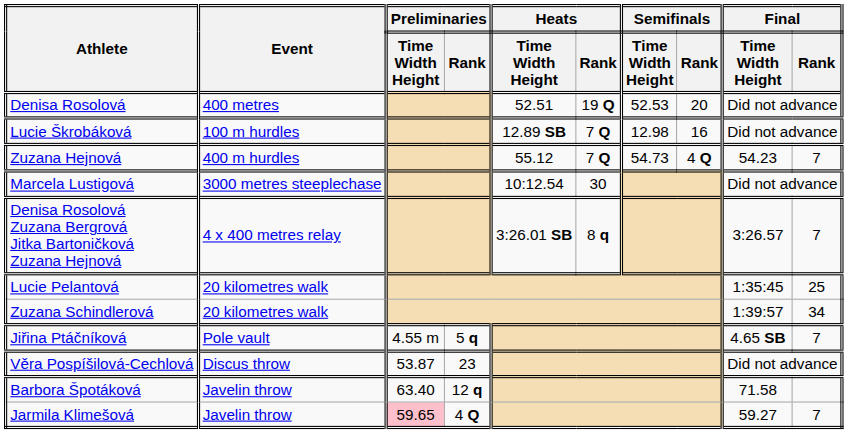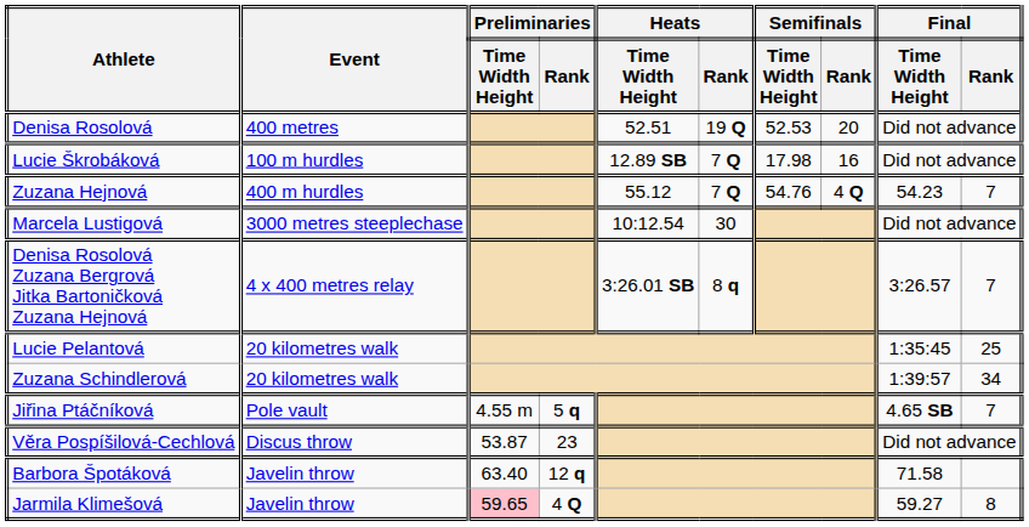 <table class=wikitable style="font-size:90%; border: double;">
 <tr>
 <th rowspan="2" style="border-right:double">Athlete</th>
 <th rowspan="2" style="border-right:double">Event</th>
 <th colspan="2" style="border-right:double; border-bottom:double;">Preliminaries</th>
 <th colspan="2" style="border-right:double; border-bottom:double;">Heats</th>
 <th colspan="2" style="border-right:double; border-bottom:double;">Semifinals</th>
 <th colspan="2" style="border-right:double; border-bottom:double;">Final</th>
 </tr>
 <tr>
 <th>Time<br>Width<br>Height</th>
 <th style="border-right:double">Rank</th>
 <th>Time<br>Width<br>Height</th>
 <th style="border-right:double">Rank</th>
 <th>Time<br>Width<br>Height</th>
 <th style="border-right:double">Rank</th>
 <th>Time<br>Width<br>Height</th>
 <th style="border-right:double">Rank</th>
 </tr>
 <tr style="border-top: double;">
 <td style="border-right:double"><a href='#'>Denisa Rosolová</a></td>
 <td style="border-right:double"><a href='#'>400 metres</a></td>
 <td style="border-right:double" colspan= 2 bgcolor="wheat"></td>
 <td align=center>52.51</td>
 <td align=center style="border-right:double">19 <strong>Q</strong></td>
 <td align=center>52.53</td>
 <td align=center style="border-right:double">20</td>
 <td colspan="2" align=center>Did not advance</td>
 </tr>
 <tr style="border-top: double;">
 <td style="border-right:double"><a href='#'>Lucie Škrobáková</a></td>
 <td style="border-right:double"><a href='#'>100 m hurdles</a></td>
 <td style="border-right:double" colspan= 2 bgcolor="wheat"></td>
 <td align=center>12.89 <strong>SB</strong></td>
 <td align=center style="border-right:double">7 <strong>Q</strong></td>
-<td align=center>12.98</td>
+<td align=center>17.98</td>
 <td align=center style="border-right:double">16</td>
 <td colspan="2" align=center>Did not advance</td>
 </tr>
 <tr style="border-top: double;">
 <td style="border-right:double"><a href='#'>Zuzana Hejnová</a></td>
 <td style="border-right:double"><a href='#'>400 m hurdles</a></td>
 <td style="border-right:double" colspan= 2 bgcolor="wheat"></td>
 <td align=center>55.12</td>
 <td align=center style="border-right:double">7 <strong>Q</strong></td>
-<td align=center>54.73</td>
+<td align=center>54.76</td>
 <td align=center style="border-right:double">4 <strong>Q</strong></td>
 <td align=center>54.23</td>
 <td align=center>7</td>
 </tr>
 <tr style="border-top: double;">
 <td style="border-right:double"><a href='#'>Marcela Lustigová</a></td>
 <td style="border-right:double"><a href='#'>3000 metres steeplechase</a></td>
 <td style="border-right:double" colspan= 2 bgcolor="wheat"></td>
 <td align=center>10:12.54</td>
 <td align=center style="border-right:double">30</td>
 <td style="border-right:double" colspan= 2 bgcolor="wheat"></td>
 <td align=center colspan= 2>Did not advance</td>
 </tr>
 <tr style="border-top: double;">
 <td style="border-right:double"><a href='#'>Denisa Rosolová</a><br><a href='#'>Zuzana Bergrová</a><br><a href='#'>Jitka Bartoničková</a><br><a href='#'>Zuzana Hejnová</a><br></td>
 <td style="border-right:double"><a href='#'>4 x 400 metres relay</a></td>
 <td style="border-right:double" colspan= 2 bgcolor="wheat"></td>
 <td align=center>3:26.01 <strong>SB</strong></td>
 <td align=center style="border-right:double">8 <strong>q</strong></td>
 <td style="border-right:double" colspan= 2 bgcolor="wheat"></td>
 <td align=center>3:26.57</td>
 <td align=center>7</td>
 </tr>
 <tr style="border-top: double;">
 <td style="border-right:double"><a href='#'>Lucie Pelantová</a></td>
 <td style="border-right:double"><a href='#'>20 kilometres walk</a></td>
 <td style="border-right:double" colspan= 6 bgcolor="wheat"></td>
 <td align=center>1:35:45</td>
 <td align=center>25</td>
 </tr>
 <tr>
 <td style="border-right:double"><a href='#'>Zuzana Schindlerová</a></td>
 <td style="border-right:double"><a href='#'>20 kilometres walk</a></td>
 <td style="border-right:double" colspan= 6 bgcolor="wheat"></td>
 <td align=center>1:39:57</td>
 <td align=center>34</td>
 </tr>
 <tr style="border-top: double;">
 <td style="border-right:double"><a href='#'>Jiřina Ptáčníková</a></td>
 <td style="border-right:double"><a href='#'>Pole vault</a></td>
 <td align=center>4.55 m</td>
 <td align=center style="border-right:double">5 <strong>q</strong></td>
 <td style="border-right:double" colspan= 4 bgcolor="wheat"></td>
 <td align=center>4.65 <strong>SB</strong></td>
 <td align=center>7</td>
 </tr>
 <tr style="border-top: double;">
 <td style="border-right:double"><a href='#'>Věra Pospíšilová-Cechlová</a></td>
 <td style="border-right:double"><a href='#'>Discus throw</a></td>
 <td align=center>53.87</td>
 <td align=center style="border-right:double">23</td>
 <td style="border-right:double" colspan= 4 bgcolor="wheat"></td>
 <td align=center colspan= 2>Did not advance</td>
 </tr>
 <tr style="border-top: double;">
 <td style="border-right:double"><a href='#'>Barbora Špotáková</a></td>
 <td style="border-right:double"><a href='#'>Javelin throw</a></td>
 <td align=center>63.40</td>
 <td align=center style="border-right:double">12 <strong>q</strong></td>
 <td style="border-right:double" colspan= 4 bgcolor="wheat"></td>
 <td align=center>71.58</td>
 <td align=center></td>
 </tr>
 <tr>
 <td style="border-right:double"><a href='#'>Jarmila Klimešová</a></td>
 <td style="border-right:double"><a href='#'>Javelin throw</a></td>
 <td align=center style="background: pink;">59.65</td>
 <td align=center style="border-right:double">4 <strong>Q</strong></td>
 <td style="border-right:double" colspan= 4 bgcolor="wheat"></td>
 <td align=center>59.27</td>
-<td align=center>7</td>
+<td align=center>8</td>
 </tr>
 </table>
